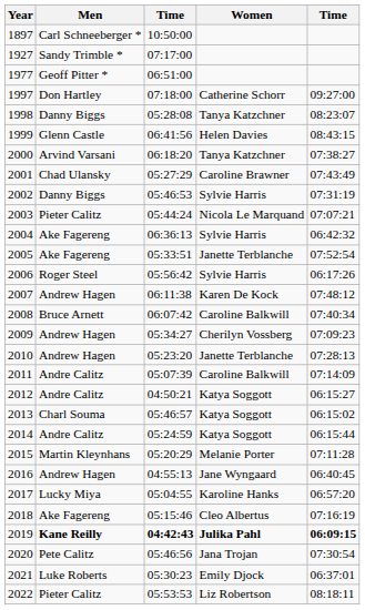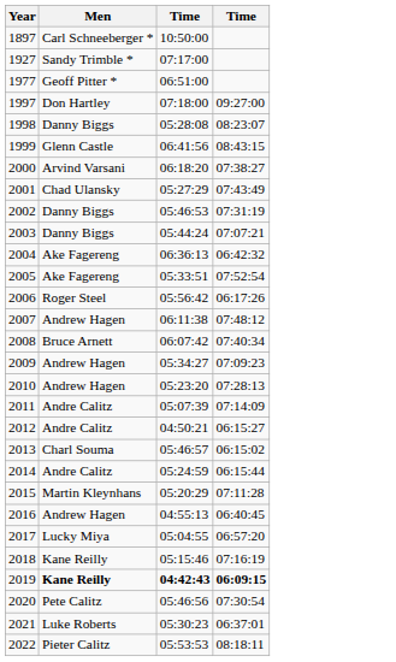 <table class="wikitable">
 <tr>
 <th>Year</th>
 <th>Men</th>
 <th>Time</th>
-<th>Women</th>
 <th>Time</th>
 </tr>
 <tr>
 <td>1897</td>
 <td>Carl Schneeberger *</td>
 <td>10:50:00</td>
 <td></td>
-<td></td>
 </tr>
 <tr>
 <td>1927</td>
 <td>Sandy Trimble *</td>
 <td>07:17:00</td>
-<td></td>
 <td></td>
 </tr>
 <tr>
 <td>1977</td>
 <td>Geoff Pitter *</td>
 <td>06:51:00</td>
 <td></td>
-<td></td>
 </tr>
 <tr>
 <td>1997</td>
 <td>Don Hartley</td>
 <td>07:18:00</td>
-<td>Catherine Schorr</td>
 <td>09:27:00</td>
 </tr>
 <tr>
 <td>1998</td>
 <td>Danny Biggs</td>
 <td>05:28:08</td>
-<td>Tanya Katzchner</td>
 <td>08:23:07</td>
 </tr>
 <tr>
 <td>1999</td>
 <td>Glenn Castle</td>
 <td>06:41:56</td>
-<td>Helen Davies</td>
 <td>08:43:15</td>
 </tr>
 <tr>
 <td>2000</td>
 <td>Arvind Varsani</td>
 <td>06:18:20</td>
-<td>Tanya Katzchner</td>
 <td>07:38:27</td>
 </tr>
 <tr>
 <td>2001</td>
 <td>Chad Ulansky</td>
 <td>05:27:29</td>
-<td>Caroline Brawner</td>
 <td>07:43:49</td>
 </tr>
 <tr>
 <td>2002</td>
 <td>Danny Biggs</td>
 <td>05:46:53</td>
-<td>Sylvie Harris</td>
 <td>07:31:19</td>
 </tr>
 <tr>
 <td>2003</td>
-<td>Pieter Calitz</td>
+<td>Danny Biggs</td>
 <td>05:44:24</td>
-<td>Nicola Le Marquand</td>
 <td>07:07:21</td>
 </tr>
 <tr>
 <td>2004</td>
 <td>Ake Fagereng</td>
 <td>06:36:13</td>
-<td>Sylvie Harris</td>
 <td>06:42:32</td>
 </tr>
 <tr>
 <td>2005</td>
 <td>Ake Fagereng</td>
 <td>05:33:51</td>
-<td>Janette Terblanche</td>
 <td>07:52:54</td>
 </tr>
 <tr>
 <td>2006</td>
 <td>Roger Steel</td>
 <td>05:56:42</td>
-<td>Sylvie Harris</td>
 <td>06:17:26</td>
 </tr>
 <tr>
 <td>2007</td>
 <td>Andrew Hagen</td>
 <td>06:11:38</td>
-<td>Karen De Kock</td>
 <td>07:48:12</td>
 </tr>
 <tr>
 <td>2008</td>
 <td>Bruce Arnett</td>
 <td>06:07:42</td>
-<td>Caroline Balkwill</td>
 <td>07:40:34</td>
 </tr>
 <tr>
 <td>2009</td>
 <td>Andrew Hagen</td>
 <td>05:34:27</td>
-<td>Cherilyn Vossberg</td>
 <td>07:09:23</td>
 </tr>
 <tr>
 <td>2010</td>
 <td>Andrew Hagen</td>
 <td>05:23:20</td>
-<td>Janette Terblanche</td>
 <td>07:28:13</td>
 </tr>
 <tr>
 <td>2011</td>
 <td>Andre Calitz</td>
 <td>05:07:39</td>
-<td>Caroline Balkwill</td>
 <td>07:14:09</td>
 </tr>
 <tr>
 <td>2012</td>
 <td>Andre Calitz</td>
 <td>04:50:21</td>
-<td>Katya Soggott</td>
 <td>06:15:27</td>
 </tr>
 <tr>
 <td>2013</td>
 <td>Charl Souma</td>
 <td>05:46:57</td>
-<td>Katya Soggott</td>
 <td>06:15:02</td>
 </tr>
 <tr>
 <td>2014</td>
 <td>Andre Calitz</td>
 <td>05:24:59</td>
-<td>Katya Soggott</td>
 <td>06:15:44</td>
 </tr>
 <tr>
 <td>2015</td>
 <td>Martin Kleynhans</td>
 <td>05:20:29</td>
-<td>Melanie Porter</td>
 <td>07:11:28</td>
 </tr>
 <tr>
 <td>2016</td>
 <td>Andrew Hagen</td>
 <td>04:55:13</td>
-<td>Jane Wyngaard</td>
 <td>06:40:45</td>
 </tr>
 <tr>
 <td>2017</td>
 <td>Lucky Miya</td>
 <td>05:04:55</td>
-<td>Karoline Hanks</td>
 <td>06:57:20</td>
 </tr>
 <tr>
 <td>2018</td>
-<td>Ake Fagereng</td>
+<td>Kane Reilly</td>
 <td>05:15:46</td>
-<td>Cleo Albertus</td>
 <td>07:16:19</td>
 </tr>
 <tr>
 <td>2019</td>
 <td><strong>Kane Reilly</strong></td>
 <td><strong>04:42:43</strong></td>
-<td><strong>Julika Pahl</strong></td>
 <td><strong>06:09:15</strong></td>
 </tr>
 <tr>
 <td>2020</td>
 <td>Pete Calitz</td>
 <td>05:46:56</td>
-<td>Jana Trojan</td>
 <td>07:30:54</td>
 </tr>
 <tr>
 <td>2021</td>
 <td>Luke Roberts</td>
 <td>05:30:23</td>
-<td>Emily Djock</td>
 <td>06:37:01</td>
 </tr>
 <tr>
 <td>2022</td>
 <td>Pieter Calitz</td>
 <td>05:53:53</td>
-<td>Liz Robertson</td>
 <td>08:18:11</td>
 </tr>
 </table>
